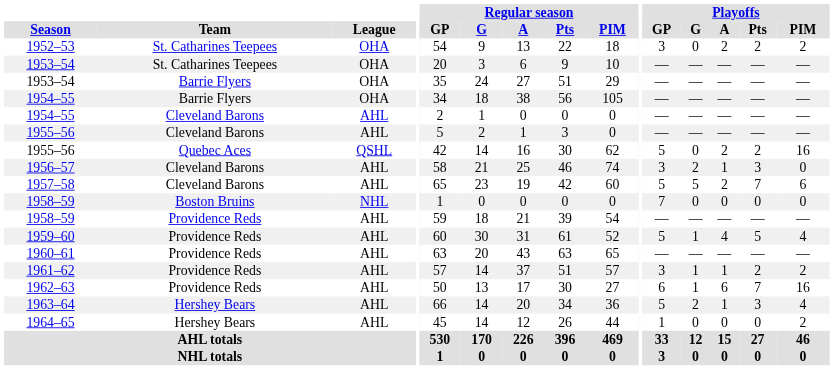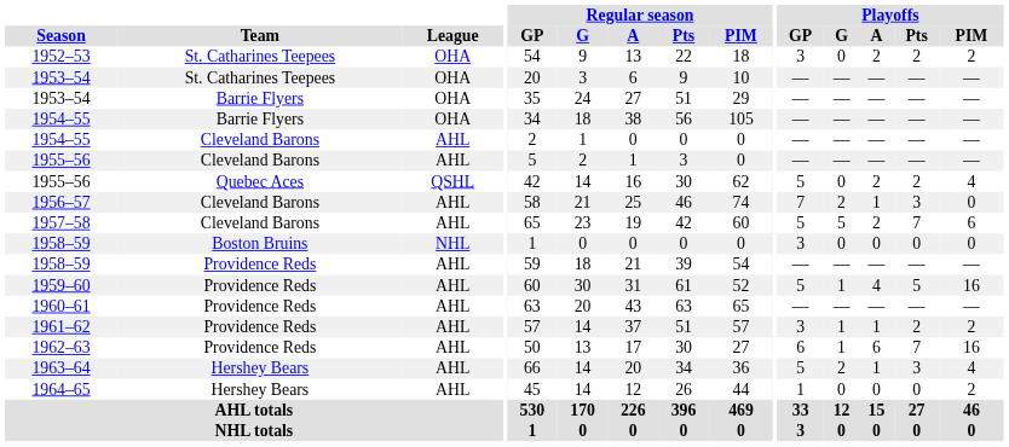 <table border="0" cellpadding="1" cellspacing="0" style="text-align:center; width:60em">
 <tr bgcolor="#e0e0e0">
 <th colspan="3" bgcolor="#ffffff"></th>
 <th rowspan="100" bgcolor="#ffffff"></th>
 <th colspan="5"><a href='#'>Regular season</a></th>
 <th rowspan="100" bgcolor="#ffffff"></th>
 <th colspan="5"><a href='#'>Playoffs</a></th>
 </tr>
 <tr bgcolor="#e0e0e0">
 <th><a href='#'>Season</a></th>
 <th>Team</th>
 <th>League</th>
 <th>GP</th>
 <th><a href='#'>G</a></th>
 <th><a href='#'>A</a></th>
 <th><a href='#'>Pts</a></th>
 <th><a href='#'>PIM</a></th>
 <th>GP</th>
 <th>G</th>
 <th>A</th>
 <th>Pts</th>
 <th>PIM</th>
 </tr>
 <tr>
 <td><a href='#'>1952–53</a></td>
 <td><a href='#'>St. Catharines Teepees</a></td>
 <td><a href='#'>OHA</a></td>
 <td>54</td>
 <td>9</td>
 <td>13</td>
 <td>22</td>
 <td>18</td>
 <td>3</td>
 <td>0</td>
 <td>2</td>
 <td>2</td>
 <td>2</td>
 </tr>
 <tr bgcolor="#f0f0f0">
 <td><a href='#'>1953–54</a></td>
 <td>St. Catharines Teepees</td>
 <td>OHA</td>
 <td>20</td>
 <td>3</td>
 <td>6</td>
 <td>9</td>
 <td>10</td>
 <td>—</td>
 <td>—</td>
 <td>—</td>
 <td>—</td>
 <td>—</td>
 </tr>
 <tr>
 <td>1953–54</td>
 <td><a href='#'>Barrie Flyers</a></td>
 <td>OHA</td>
 <td>35</td>
 <td>24</td>
 <td>27</td>
 <td>51</td>
 <td>29</td>
 <td>—</td>
 <td>—</td>
 <td>—</td>
 <td>—</td>
 <td>—</td>
 </tr>
 <tr bgcolor="#f0f0f0">
 <td><a href='#'>1954–55</a></td>
 <td>Barrie Flyers</td>
 <td>OHA</td>
 <td>34</td>
 <td>18</td>
 <td>38</td>
 <td>56</td>
 <td>105</td>
 <td>—</td>
 <td>—</td>
 <td>—</td>
 <td>—</td>
 <td>—</td>
 </tr>
 <tr>
 <td><a href='#'>1954–55</a></td>
 <td><a href='#'>Cleveland Barons</a></td>
 <td><a href='#'>AHL</a></td>
 <td>2</td>
 <td>1</td>
 <td>0</td>
 <td>0</td>
 <td>0</td>
 <td>—</td>
 <td>—</td>
 <td>—</td>
 <td>—</td>
 <td>—</td>
 </tr>
 <tr bgcolor="#f0f0f0">
 <td><a href='#'>1955–56</a></td>
 <td>Cleveland Barons</td>
 <td>AHL</td>
 <td>5</td>
 <td>2</td>
 <td>1</td>
 <td>3</td>
 <td>0</td>
 <td>—</td>
 <td>—</td>
 <td>—</td>
 <td>—</td>
 <td>—</td>
 </tr>
 <tr>
 <td>1955–56</td>
 <td><a href='#'>Quebec Aces</a></td>
 <td><a href='#'>QSHL</a></td>
 <td>42</td>
 <td>14</td>
 <td>16</td>
 <td>30</td>
 <td>62</td>
 <td>5</td>
 <td>0</td>
 <td>2</td>
 <td>2</td>
-<td>16</td>
+<td>4</td>
 </tr>
 <tr bgcolor="#f0f0f0">
 <td><a href='#'>1956–57</a></td>
 <td>Cleveland Barons</td>
 <td>AHL</td>
 <td>58</td>
 <td>21</td>
 <td>25</td>
 <td>46</td>
 <td>74</td>
-<td>3</td>
+<td>7</td>
 <td>2</td>
 <td>1</td>
 <td>3</td>
 <td>0</td>
 </tr>
 <tr>
 <td><a href='#'>1957–58</a></td>
 <td>Cleveland Barons</td>
 <td>AHL</td>
 <td>65</td>
 <td>23</td>
 <td>19</td>
 <td>42</td>
 <td>60</td>
 <td>5</td>
 <td>5</td>
 <td>2</td>
 <td>7</td>
 <td>6</td>
 </tr>
 <tr bgcolor="#f0f0f0">
 <td><a href='#'>1958–59</a></td>
 <td><a href='#'>Boston Bruins</a></td>
 <td><a href='#'>NHL</a></td>
 <td>1</td>
 <td>0</td>
 <td>0</td>
 <td>0</td>
 <td>0</td>
-<td>7</td>
+<td>3</td>
 <td>0</td>
 <td>0</td>
 <td>0</td>
 <td>0</td>
 </tr>
 <tr>
 <td><a href='#'>1958–59</a></td>
 <td><a href='#'>Providence Reds</a></td>
 <td>AHL</td>
 <td>59</td>
 <td>18</td>
 <td>21</td>
 <td>39</td>
 <td>54</td>
 <td>—</td>
 <td>—</td>
 <td>—</td>
 <td>—</td>
 <td>—</td>
 </tr>
 <tr bgcolor="#f0f0f0">
 <td><a href='#'>1959–60</a></td>
 <td>Providence Reds</td>
 <td>AHL</td>
 <td>60</td>
 <td>30</td>
 <td>31</td>
 <td>61</td>
 <td>52</td>
 <td>5</td>
 <td>1</td>
 <td>4</td>
 <td>5</td>
-<td>4</td>
+<td>16</td>
 </tr>
 <tr>
 <td><a href='#'>1960–61</a></td>
 <td>Providence Reds</td>
 <td>AHL</td>
 <td>63</td>
 <td>20</td>
 <td>43</td>
 <td>63</td>
 <td>65</td>
 <td>—</td>
 <td>—</td>
 <td>—</td>
 <td>—</td>
 <td>—</td>
 </tr>
 <tr bgcolor="#f0f0f0">
 <td><a href='#'>1961–62</a></td>
 <td>Providence Reds</td>
 <td>AHL</td>
 <td>57</td>
 <td>14</td>
 <td>37</td>
 <td>51</td>
 <td>57</td>
 <td>3</td>
 <td>1</td>
 <td>1</td>
 <td>2</td>
 <td>2</td>
 </tr>
 <tr>
 <td><a href='#'>1962–63</a></td>
 <td>Providence Reds</td>
 <td>AHL</td>
 <td>50</td>
 <td>13</td>
 <td>17</td>
 <td>30</td>
 <td>27</td>
 <td>6</td>
 <td>1</td>
 <td>6</td>
 <td>7</td>
 <td>16</td>
 </tr>
 <tr bgcolor="#f0f0f0">
 <td><a href='#'>1963–64</a></td>
 <td><a href='#'>Hershey Bears</a></td>
 <td>AHL</td>
 <td>66</td>
 <td>14</td>
 <td>20</td>
 <td>34</td>
 <td>36</td>
 <td>5</td>
 <td>2</td>
 <td>1</td>
 <td>3</td>
 <td>4</td>
 </tr>
 <tr>
 <td><a href='#'>1964–65</a></td>
 <td>Hershey Bears</td>
 <td>AHL</td>
 <td>45</td>
 <td>14</td>
 <td>12</td>
 <td>26</td>
 <td>44</td>
 <td>1</td>
 <td>0</td>
 <td>0</td>
 <td>0</td>
 <td>2</td>
 </tr>
 <tr bgcolor="#e0e0e0">
 <th colspan="3">AHL totals</th>
 <th>530</th>
 <th>170</th>
 <th>226</th>
 <th>396</th>
 <th>469</th>
 <th>33</th>
 <th>12</th>
 <th>15</th>
 <th>27</th>
 <th>46</th>
 </tr>
 <tr bgcolor="#e0e0e0">
 <th colspan="3">NHL totals</th>
 <th>1</th>
 <th>0</th>
 <th>0</th>
 <th>0</th>
 <th>0</th>
 <th>3</th>
 <th>0</th>
 <th>0</th>
 <th>0</th>
 <th>0</th>
 </tr>
 </table>
